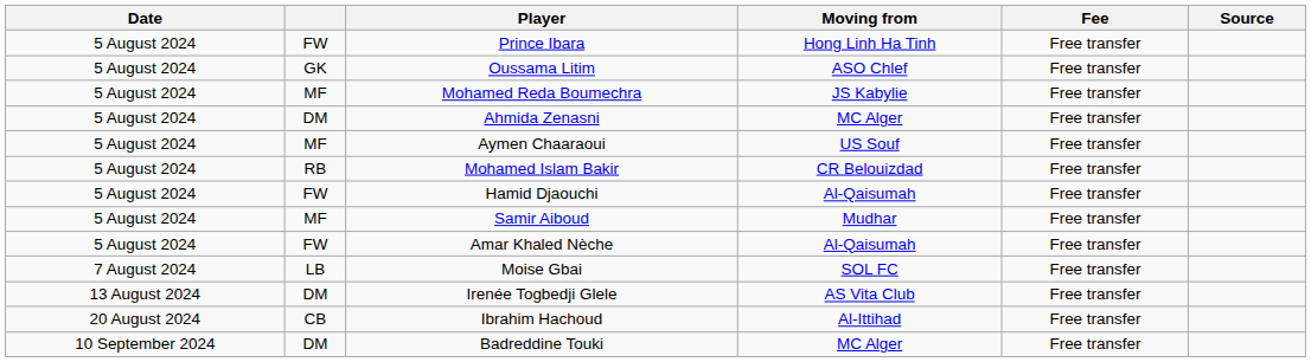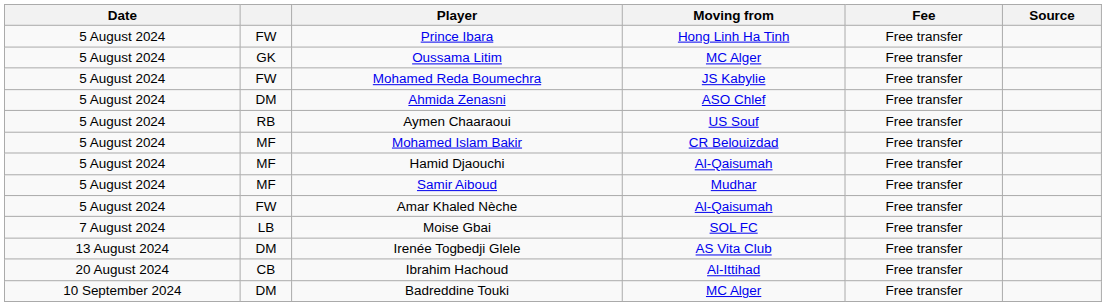 <table class="wikitable sortable" style="width:70%; text-align:center; font-size:85%; text-align:centre;">
 <tr>
 <th>Date</th>
 <th></th>
 <th>Player</th>
 <th>Moving from</th>
 <th>Fee</th>
 <th>Source</th>
 </tr>
 <tr>
 <td>5 August 2024</td>
 <td>FW</td>
 <td> <a href='#'>Prince Ibara</a></td>
 <td> <a href='#'>Hong Linh Ha Tinh</a></td>
 <td>Free transfer</td>
 <td></td>
 </tr>
 <tr>
 <td>5 August 2024</td>
 <td>GK</td>
 <td> <a href='#'>Oussama Litim</a></td>
-<td><a href='#'>ASO Chlef</a></td>
+<td><a href='#'>MC Alger</a></td>
 <td>Free transfer</td>
 <td></td>
 </tr>
 <tr>
 <td>5 August 2024</td>
-<td>MF</td>
+<td>FW</td>
 <td> <a href='#'>Mohamed Reda Boumechra</a></td>
 <td><a href='#'>JS Kabylie</a></td>
 <td>Free transfer</td>
 <td></td>
 </tr>
 <tr>
 <td>5 August 2024</td>
 <td>DM</td>
 <td> <a href='#'>Ahmida Zenasni</a></td>
-<td><a href='#'>MC Alger</a></td>
+<td><a href='#'>ASO Chlef</a></td>
 <td>Free transfer</td>
 <td></td>
 </tr>
 <tr>
 <td>5 August 2024</td>
-<td>MF</td>
+<td>RB</td>
 <td> Aymen Chaaraoui</td>
 <td><a href='#'>US Souf</a></td>
 <td>Free transfer</td>
 <td></td>
 </tr>
 <tr>
 <td>5 August 2024</td>
-<td>RB</td>
+<td>MF</td>
 <td> <a href='#'>Mohamed Islam Bakir</a></td>
 <td><a href='#'>CR Belouizdad</a></td>
 <td>Free transfer</td>
 <td></td>
 </tr>
 <tr>
 <td>5 August 2024</td>
-<td>FW</td>
+<td>MF</td>
 <td> Hamid Djaouchi</td>
 <td> <a href='#'>Al-Qaisumah</a></td>
 <td>Free transfer</td>
 <td></td>
 </tr>
 <tr>
 <td>5 August 2024</td>
 <td>MF</td>
 <td> <a href='#'>Samir Aiboud</a></td>
 <td> <a href='#'>Mudhar</a></td>
 <td>Free transfer</td>
 <td></td>
 </tr>
 <tr>
 <td>5 August 2024</td>
 <td>FW</td>
 <td> Amar Khaled Nèche</td>
 <td> <a href='#'>Al-Qaisumah</a></td>
 <td>Free transfer</td>
 <td></td>
 </tr>
 <tr>
 <td>7 August 2024</td>
 <td>LB</td>
 <td> Moise Gbai</td>
 <td> <a href='#'>SOL FC</a></td>
 <td>Free transfer</td>
 <td></td>
 </tr>
 <tr>
 <td>13 August 2024</td>
 <td>DM</td>
 <td> Irenée Togbedji Glele</td>
 <td> <a href='#'>AS Vita Club</a></td>
 <td>Free transfer</td>
 <td></td>
 </tr>
 <tr>
 <td>20 August 2024</td>
 <td>CB</td>
 <td> Ibrahim Hachoud</td>
 <td> <a href='#'>Al-Ittihad</a></td>
 <td>Free transfer</td>
 <td></td>
 </tr>
 <tr>
 <td>10 September 2024</td>
 <td>DM</td>
 <td> Badreddine Touki</td>
 <td><a href='#'>MC Alger</a></td>
 <td>Free transfer</td>
 <td></td>
 </tr>
 <tr>
 </tr>
 </table>
